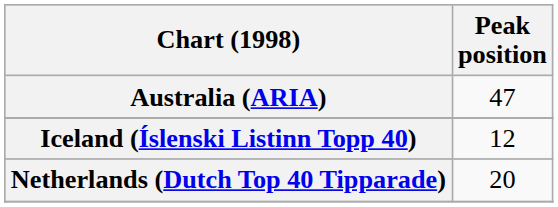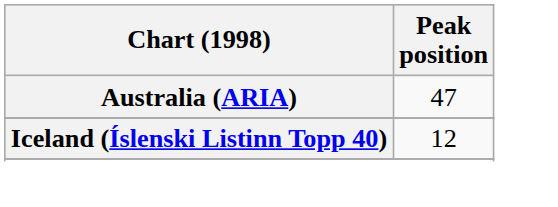 <table class="wikitable sortable plainrowheaders" style="text-align:center">
 <tr>
 <th>Chart (1998)</th>
 <th>Peak<br>position</th>
 </tr>
 <tr>
 <th scope="row">Australia (<a href='#'>ARIA</a>)</th>
 <td>47</td>
 </tr>
 <tr>
 </tr>
 <tr>
 </tr>
 <tr>
 </tr>
 <tr>
 </tr>
 <tr>
 <th scope="row">Iceland (<a href='#'>Íslenski Listinn Topp 40</a>)</th>
 <td>12</td>
-</tr>
-<tr>
-<th scope="row">Netherlands (<a href='#'>Dutch Top 40 Tipparade</a>)</th>
-<td>20</td>
 </tr>
 <tr>
 </tr>
 <tr>
 </tr>
 <tr>
 </tr>
 <tr>
 </tr>
 <tr>
 </tr>
 <tr>
 </tr>
 <tr>
 </tr>
 <tr>
 </tr>
 <tr>
 </tr>
 <tr>
 </tr>
 <tr>
 </tr>
 </table>
